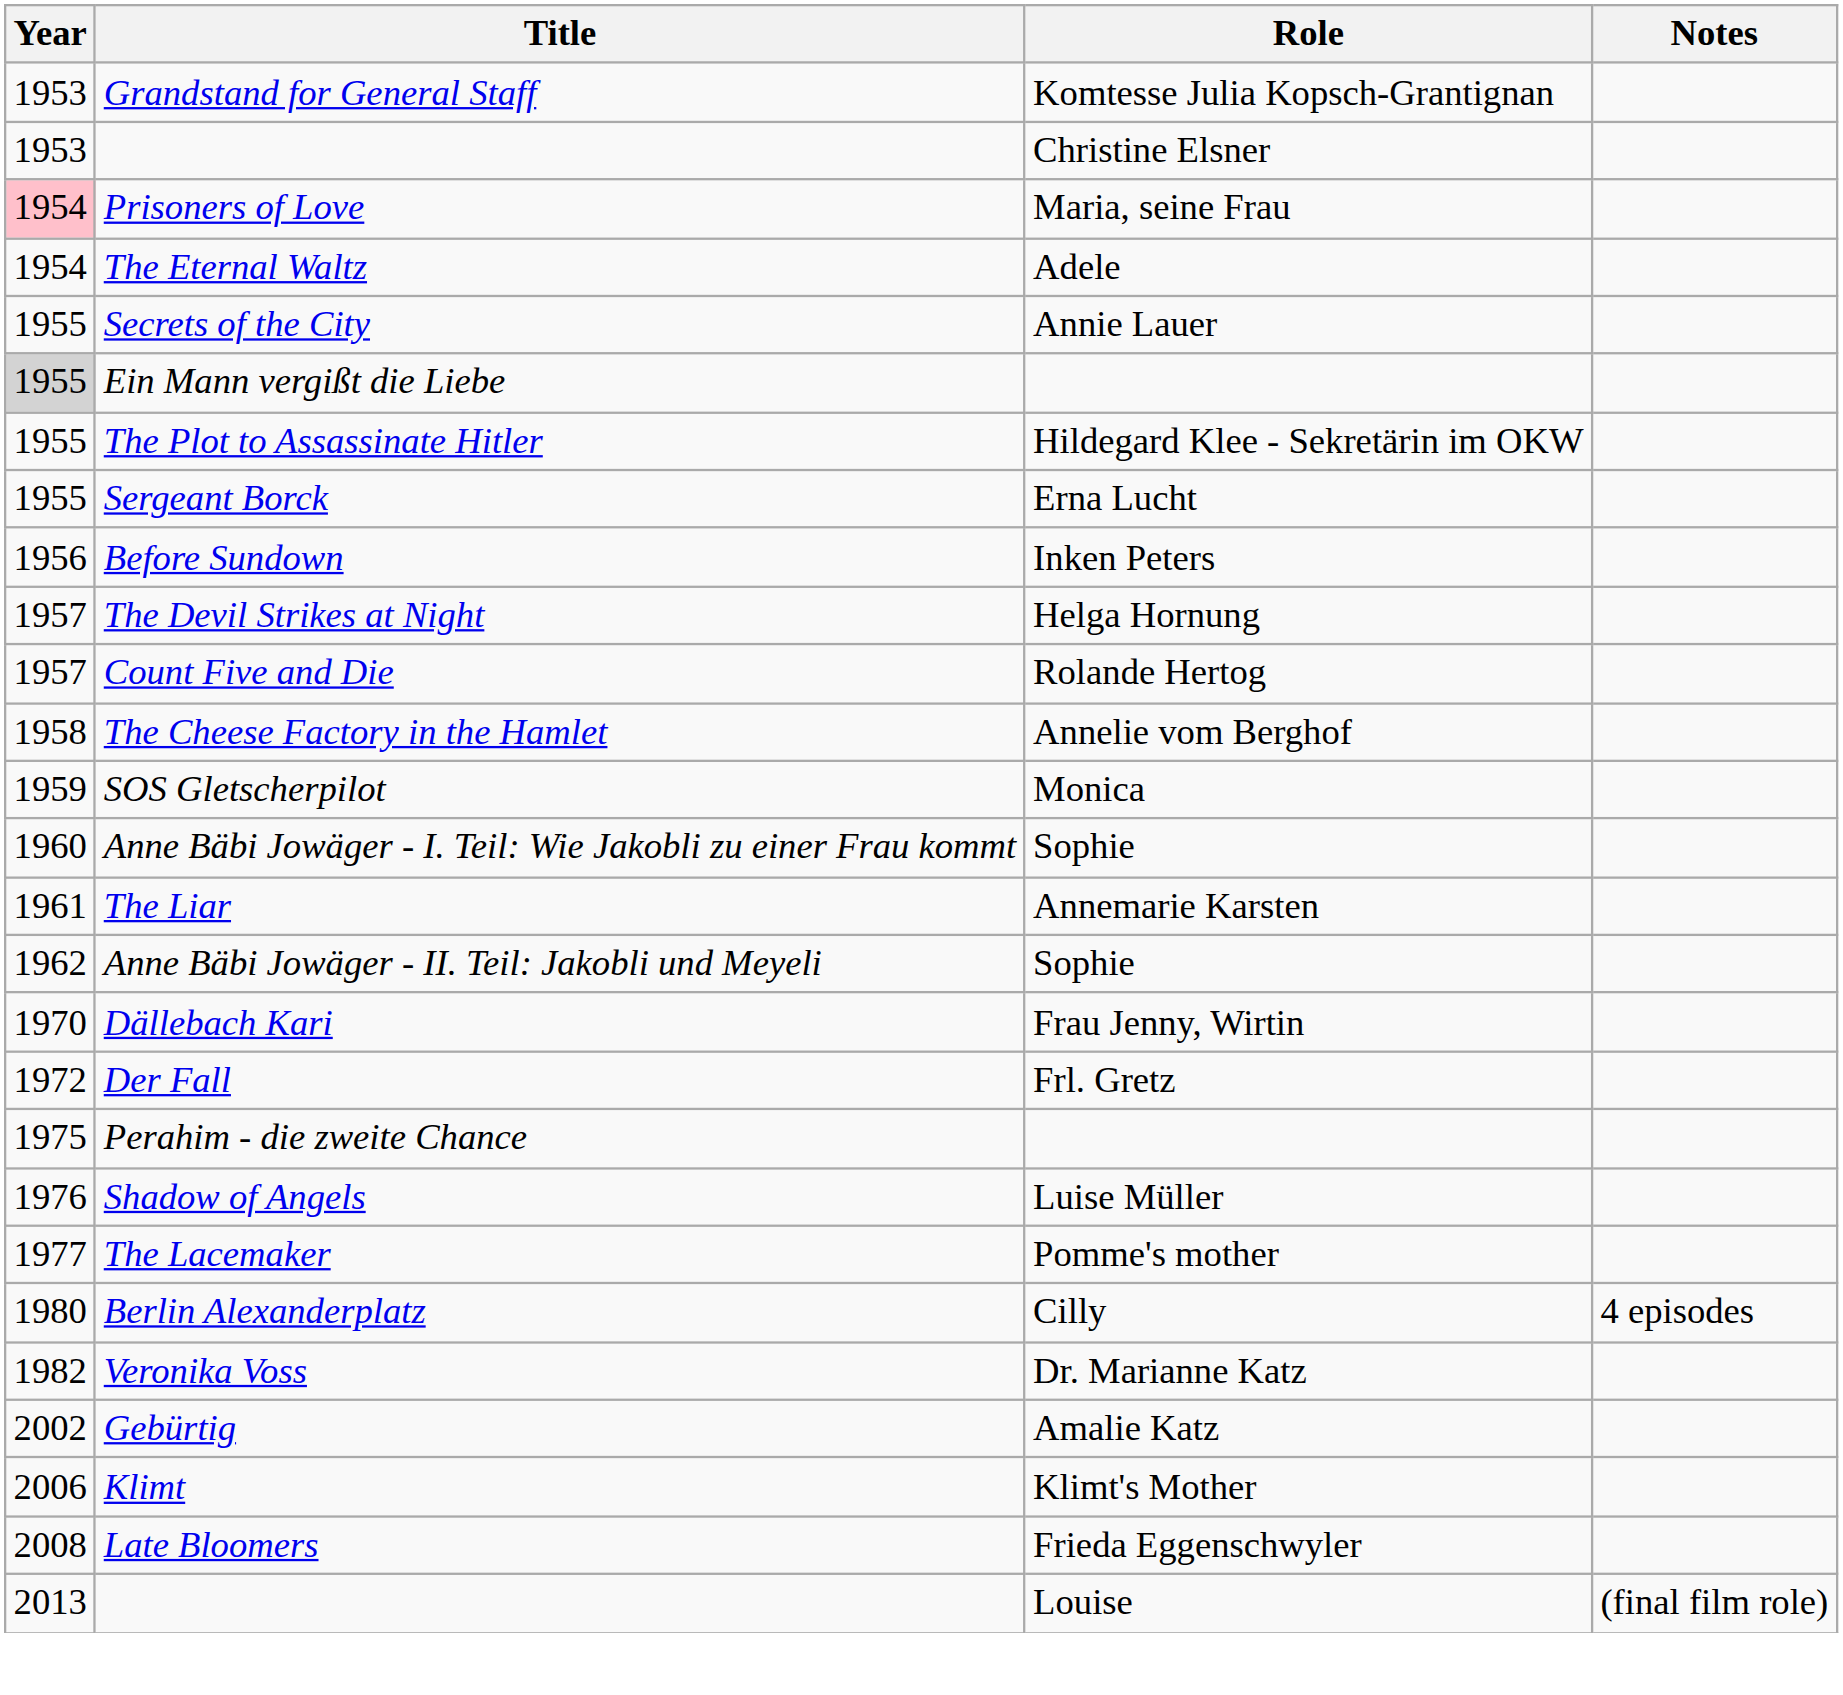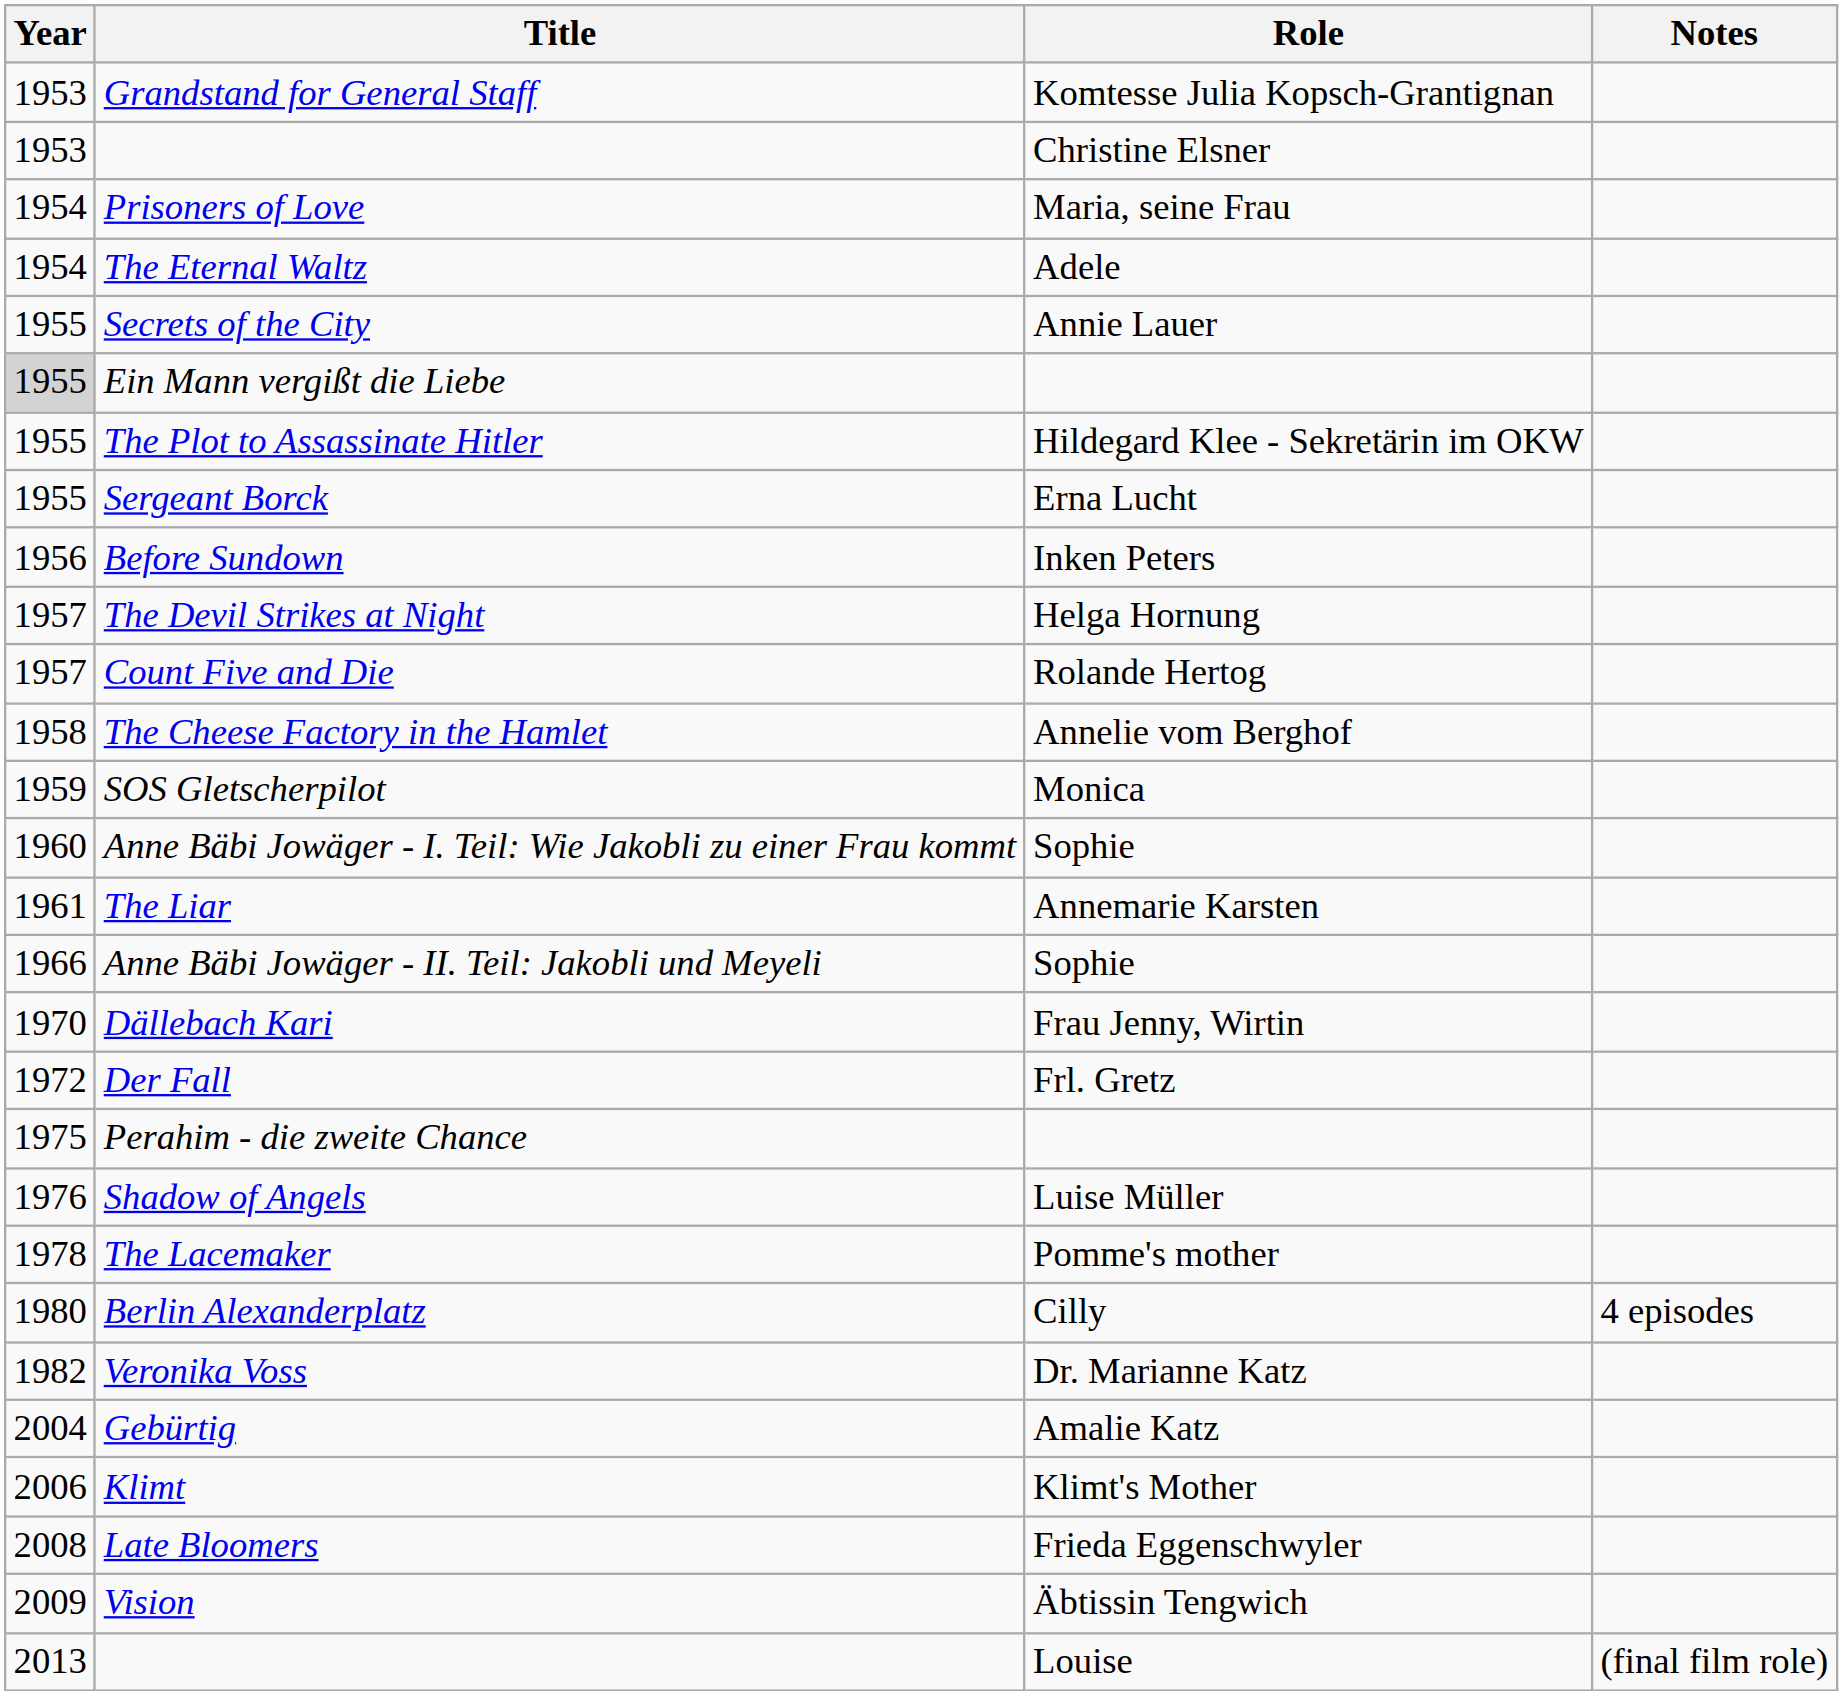 <table class="wikitable">
 <tr>
 <th>Year</th>
 <th>Title</th>
 <th>Role</th>
 <th>Notes</th>
 </tr>
 <tr>
 <td>1953</td>
 <td><em><a href='#'>Grandstand for General Staff</a></em></td>
 <td>Komtesse Julia Kopsch-Grantignan</td>
 <td></td>
 </tr>
 <tr>
 <td>1953</td>
 <td><em></em></td>
 <td>Christine Elsner</td>
 <td></td>
 </tr>
 <tr>
-<td style="background: pink;">1954</td>
+<td>1954</td>
 <td><em><a href='#'>Prisoners of Love</a></em></td>
 <td>Maria, seine Frau</td>
 <td></td>
 </tr>
 <tr>
 <td>1954</td>
 <td><em><a href='#'>The Eternal Waltz</a></em></td>
 <td>Adele</td>
 <td></td>
 </tr>
 <tr>
 <td>1955</td>
 <td><em><a href='#'>Secrets of the City</a></em></td>
 <td>Annie Lauer</td>
 <td></td>
 </tr>
 <tr>
 <td style="background: lightgrey;">1955</td>
 <td><em>Ein Mann vergißt die Liebe</em></td>
 <td></td>
 <td></td>
 </tr>
 <tr>
 <td>1955</td>
 <td><em><a href='#'>The Plot to Assassinate Hitler</a></em></td>
 <td>Hildegard Klee - Sekretärin im OKW</td>
 <td></td>
 </tr>
 <tr>
 <td>1955</td>
 <td><em><a href='#'>Sergeant Borck</a></em></td>
 <td>Erna Lucht</td>
 <td></td>
 </tr>
 <tr>
 <td>1956</td>
 <td><em><a href='#'>Before Sundown</a></em></td>
 <td>Inken Peters</td>
 <td></td>
 </tr>
 <tr>
 <td>1957</td>
 <td><em><a href='#'>The Devil Strikes at Night</a></em></td>
 <td>Helga Hornung</td>
 <td></td>
 </tr>
 <tr>
 <td>1957</td>
 <td><em><a href='#'>Count Five and Die</a></em></td>
 <td>Rolande Hertog</td>
 <td></td>
 </tr>
 <tr>
 <td>1958</td>
 <td><em><a href='#'>The Cheese Factory in the Hamlet</a></em></td>
 <td>Annelie vom Berghof</td>
 <td></td>
 </tr>
 <tr>
 <td>1959</td>
 <td><em>SOS Gletscherpilot</em></td>
 <td>Monica</td>
 <td></td>
 </tr>
 <tr>
 <td>1960</td>
 <td><em>Anne Bäbi Jowäger - I. Teil: Wie Jakobli zu einer Frau kommt</em></td>
 <td>Sophie</td>
 <td></td>
 </tr>
 <tr>
 <td>1961</td>
 <td><em><a href='#'>The Liar</a></em></td>
 <td>Annemarie Karsten</td>
 <td></td>
 </tr>
 <tr>
-<td>1962</td>
+<td>1966</td>
 <td><em>Anne Bäbi Jowäger - II. Teil: Jakobli und Meyeli</em></td>
 <td>Sophie</td>
 <td></td>
 </tr>
 <tr>
 <td>1970</td>
 <td><em><a href='#'>Dällebach Kari</a></em></td>
 <td>Frau Jenny, Wirtin</td>
 <td></td>
 </tr>
 <tr>
 <td>1972</td>
 <td><em><a href='#'>Der Fall</a></em></td>
 <td>Frl. Gretz</td>
 <td></td>
 </tr>
 <tr>
 <td>1975</td>
 <td><em>Perahim - die zweite Chance</em></td>
 <td></td>
 <td></td>
 </tr>
 <tr>
 <td>1976</td>
 <td><em><a href='#'>Shadow of Angels</a></em></td>
 <td>Luise Müller</td>
 <td></td>
 </tr>
 <tr>
-<td>1977</td>
+<td>1978</td>
 <td><em><a href='#'>The Lacemaker</a></em></td>
 <td>Pomme's mother</td>
 <td></td>
 </tr>
 <tr>
 <td>1980</td>
 <td><em><a href='#'>Berlin Alexanderplatz</a></em></td>
 <td>Cilly</td>
 <td>4 episodes</td>
 </tr>
 <tr>
 <td>1982</td>
 <td><em><a href='#'>Veronika Voss</a></em></td>
 <td>Dr. Marianne Katz</td>
 <td></td>
 </tr>
 <tr>
-<td>2002</td>
+<td>2004</td>
 <td><em><a href='#'>Gebürtig</a></em></td>
 <td>Amalie Katz</td>
 <td></td>
 </tr>
 <tr>
 <td>2006</td>
 <td><em><a href='#'>Klimt</a></em></td>
 <td>Klimt's Mother</td>
 <td></td>
 </tr>
 <tr>
 <td>2008</td>
 <td><em><a href='#'>Late Bloomers</a></em></td>
 <td>Frieda Eggenschwyler</td>
 <td></td>
 </tr>
 <tr>
+<td>2009</td>
+<td><em><a href='#'>Vision</a></em></td>
+<td>Äbtissin Tengwich</td>
+<td></td>
+</tr>
+<tr>
 <td>2013</td>
 <td><em></em></td>
 <td>Louise</td>
 <td>(final film role)</td>
 </tr>
 </table>
